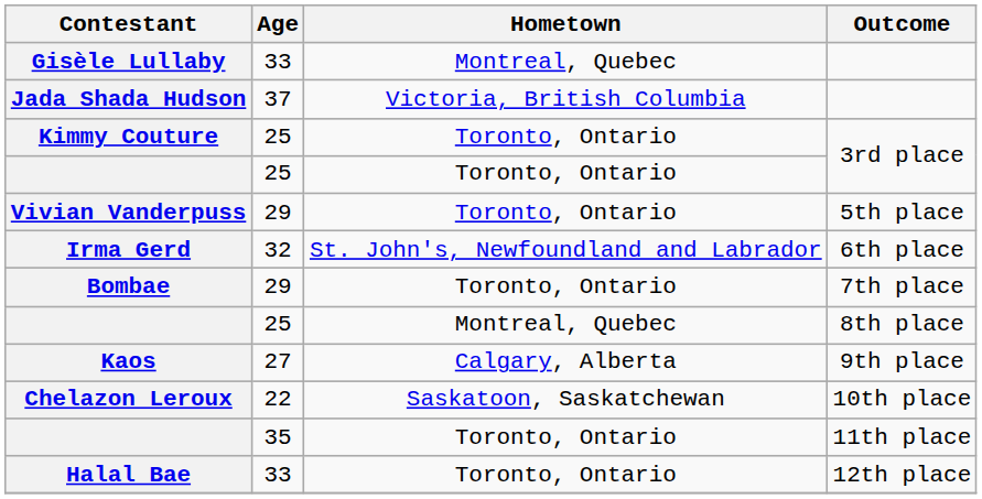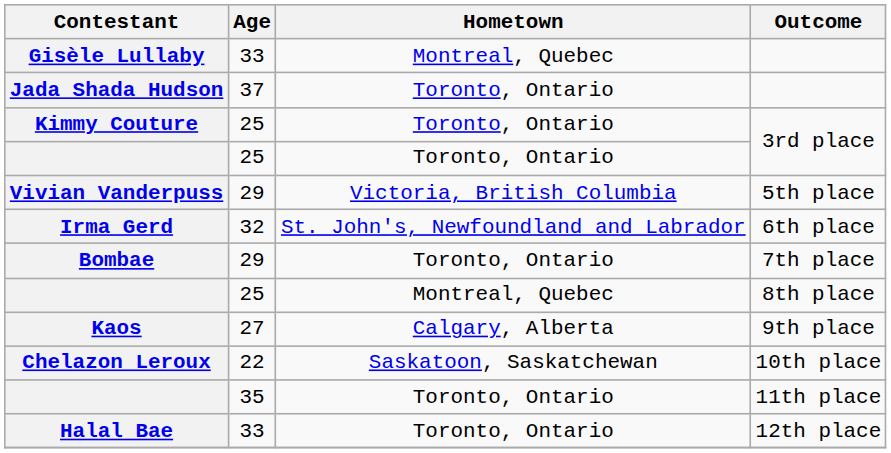 <table class="wikitable sortable" style="text-align:center">
 <tr>
 <th scope="col">Contestant</th>
 <th scope="col">Age</th>
 <th scope="col">Hometown</th>
 <th scope="col">Outcome</th>
 </tr>
 <tr>
 <th scope="row"><a href='#'>Gisèle Lullaby</a></th>
 <td>33</td>
 <td><a href='#'>Montreal</a>, Quebec</td>
 <td></td>
 </tr>
 <tr>
 <th scope="row" nowrap><a href='#'>Jada Shada Hudson</a></th>
 <td>37</td>
-<td><a href='#'>Victoria, British Columbia</a></td>
+<td><a href='#'>Toronto</a>, Ontario</td>
 <td></td>
 </tr>
 <tr>
 <th scope="row"><a href='#'>Kimmy Couture</a></th>
 <td>25</td>
 <td><a href='#'>Toronto</a>, Ontario</td>
 <td rowspan="2">3rd place</td>
 </tr>
 <tr>
 <th scope="row"></th>
 <td>25</td>
 <td>Toronto, Ontario</td>
 </tr>
 <tr>
 <th scope="row"><a href='#'>Vivian Vanderpuss</a></th>
 <td>29</td>
-<td><a href='#'>Toronto</a>, Ontario</td>
+<td><a href='#'>Victoria, British Columbia</a></td>
 <td>5th place</td>
 </tr>
 <tr>
 <th scope="row"><a href='#'>Irma Gerd</a></th>
 <td>32</td>
 <td nowrap><a href='#'>St. John's, Newfoundland and Labrador</a></td>
 <td>6th place</td>
 </tr>
 <tr>
 <th scope="row"><a href='#'>Bombae</a></th>
 <td>29</td>
 <td>Toronto, Ontario</td>
 <td>7th place</td>
 </tr>
 <tr>
 <th scope="row"></th>
 <td>25</td>
 <td>Montreal, Quebec</td>
 <td>8th place</td>
 </tr>
 <tr>
 <th scope="row"><a href='#'>Kaos</a></th>
 <td>27</td>
 <td><a href='#'>Calgary</a>, Alberta</td>
 <td>9th place</td>
 </tr>
 <tr>
 <th scope="row"><a href='#'>Chelazon Leroux</a></th>
 <td>22</td>
 <td><a href='#'>Saskatoon</a>, Saskatchewan</td>
 <td>10th place</td>
 </tr>
 <tr>
 <th scope="row"></th>
 <td>35</td>
 <td>Toronto, Ontario</td>
 <td>11th place</td>
 </tr>
 <tr>
 <th scope="row"><a href='#'>Halal Bae</a></th>
 <td>33</td>
 <td>Toronto, Ontario</td>
 <td>12th place</td>
 </tr>
 <tr>
 </tr>
 </table>
